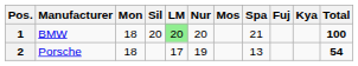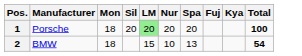 <table class="wikitable" style="font-size: 90%;">
 <tr>
 <th>Pos.</th>
 <th>Manufacturer </th>
 <th>Mon </th>
 <th>Sil </th>
 <th>LM </th>
 <th>Nur </th>
-<th>Mos </th>
 <th>Spa </th>
 <th>Fuj </th>
 <th>Kya </th>
 <th>Total </th>
 </tr>
 <tr>
 <th>1</th>
-<td> <a href='#'>BMW</a></td>
+<td> <a href='#'>Porsche</a></td>
 <td align=center>18</td>
 <td align=center>20</td>
 <td align=center style="background: lightgreen;">20</td>
 <td align=center>20</td>
-<td></td>
-<td align=center>21</td>
+<td align=center>20</td>
 <td></td>
 <td></td>
 <td align=center><strong>100</strong></td>
 </tr>
 <tr>
 <th>2</th>
-<td> <a href='#'>Porsche</a></td>
+<td> <a href='#'>BMW</a></td>
 <td align=center>18</td>
 <td></td>
-<td align=center>17</td>
-<td align=center>19</td>
-<td></td>
+<td align=center>15</td>
+<td align=center>10</td>
 <td align=center>13</td>
 <td></td>
 <td></td>
 <td align=center><strong>54</strong></td>
 </tr>
 </table>
